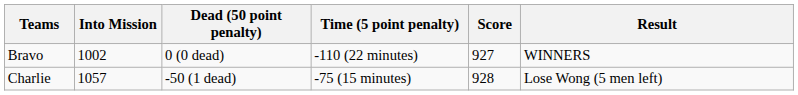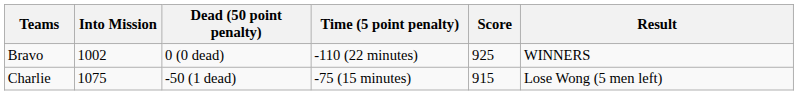 <table class="wikitable">
 <tr>
 <th width="70px">Teams</th>
 <th width="90px">Into Mission</th>
 <th width="160px">Dead (50 point penalty)</th>
 <th width="170px">Time (5 point penalty)</th>
 <th width="50px">Score</th>
 <th width="300px">Result</th>
 </tr>
 <tr>
 <td>Bravo</td>
 <td>1002</td>
 <td>0 (0 dead)</td>
 <td>-110 (22 minutes)</td>
-<td>927</td>
+<td>925</td>
 <td>WINNERS</td>
 </tr>
 <tr>
 <td>Charlie</td>
-<td>1057</td>
+<td>1075</td>
 <td>-50 (1 dead)</td>
 <td>-75 (15 minutes)</td>
-<td>928</td>
+<td>915</td>
 <td>Lose Wong (5 men left)</td>
 </tr>
 </table>
